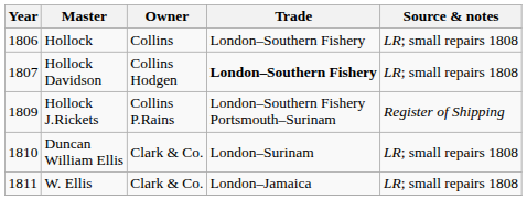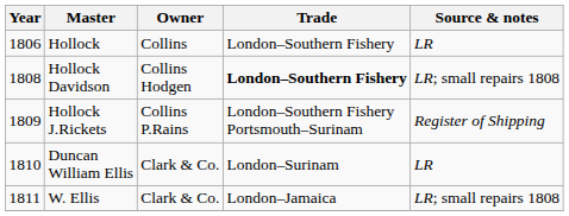 <table class="sortable wikitable">
 <tr>
 <th>Year</th>
 <th>Master</th>
 <th>Owner</th>
 <th>Trade</th>
 <th>Source & notes</th>
 </tr>
 <tr>
 <td>1806</td>
 <td>Hollock</td>
 <td>Collins</td>
 <td>London–Southern Fishery</td>
-<td><em>LR</em>; small repairs 1808</td>
+<td><em>LR</em></td>
 </tr>
 <tr>
-<td>1807</td>
+<td>1808</td>
 <td>Hollock<br>Davidson</td>
 <td>Collins<br>Hodgen</td>
 <td><strong>London–Southern Fishery</strong></td>
 <td><em>LR</em>; small repairs 1808</td>
 </tr>
 <tr>
 <td>1809</td>
 <td>Hollock<br>J.Rickets</td>
 <td>Collins<br>P.Rains</td>
 <td>London–Southern Fishery<br>Portsmouth–Surinam</td>
 <td><em>Register of Shipping</em></td>
 </tr>
 <tr>
 <td>1810</td>
 <td>Duncan<br>William Ellis</td>
 <td>Clark & Co.</td>
 <td>London–Surinam</td>
-<td><em>LR</em>; small repairs 1808</td>
+<td><em>LR</em></td>
 </tr>
 <tr>
 <td>1811</td>
 <td>W. Ellis</td>
 <td>Clark & Co.</td>
 <td>London–Jamaica</td>
 <td><em>LR</em>; small repairs 1808</td>
 </tr>
 <tr>
 </tr>
 </table>
